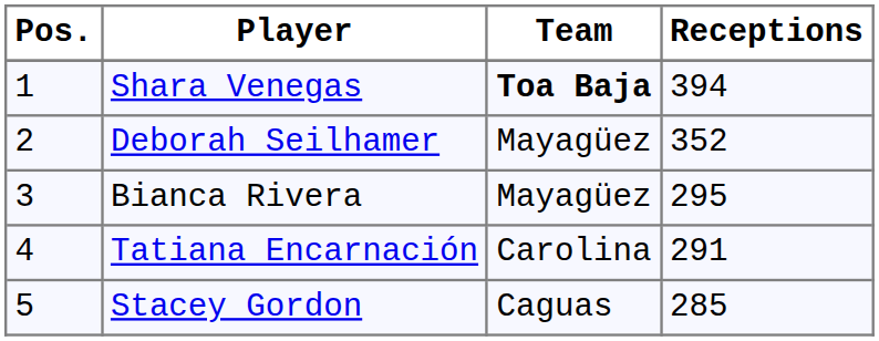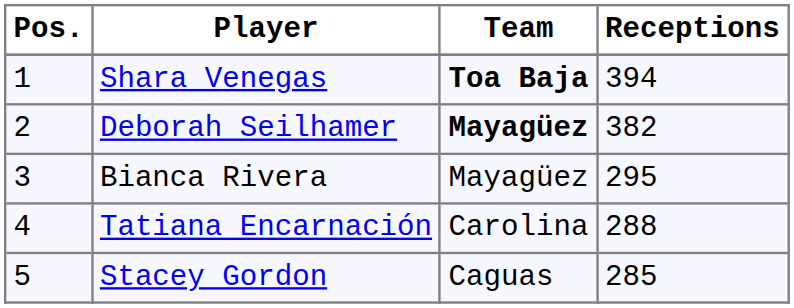 <table cellpadding="3" cellspacing="0" border="1" style="background:#f7f8ff; font-size:95%; border:gray solid 1px; border-collapse:collapse;">
 <tr style="background:#fff;">
 <td align=center><strong>Pos.</strong></td>
 <td align=center><strong>Player</strong></td>
 <td align=center><strong>Team</strong></td>
 <td align=center><strong>Receptions</strong></td>
 </tr>
 <tr>
 </tr>
 <tr>
 <td>1</td>
 <td> <a href='#'>Shara Venegas</a></td>
 <td><strong>Toa Baja</strong></td>
 <td>394</td>
 </tr>
 <tr>
 <td>2</td>
 <td> <a href='#'>Deborah Seilhamer</a></td>
-<td>Mayagüez</td>
-<td>352</td>
+<td><strong>Mayagüez</strong></td>
+<td>382</td>
 </tr>
 <tr>
 <td>3</td>
 <td> Bianca Rivera</td>
 <td>Mayagüez</td>
 <td>295</td>
 </tr>
 <tr>
 <td>4</td>
 <td> <a href='#'>Tatiana Encarnación</a></td>
 <td>Carolina</td>
-<td>291</td>
+<td>288</td>
 </tr>
 <tr>
 <td>5</td>
 <td> <a href='#'>Stacey Gordon</a></td>
 <td>Caguas</td>
 <td>285</td>
 </tr>
 </table>
